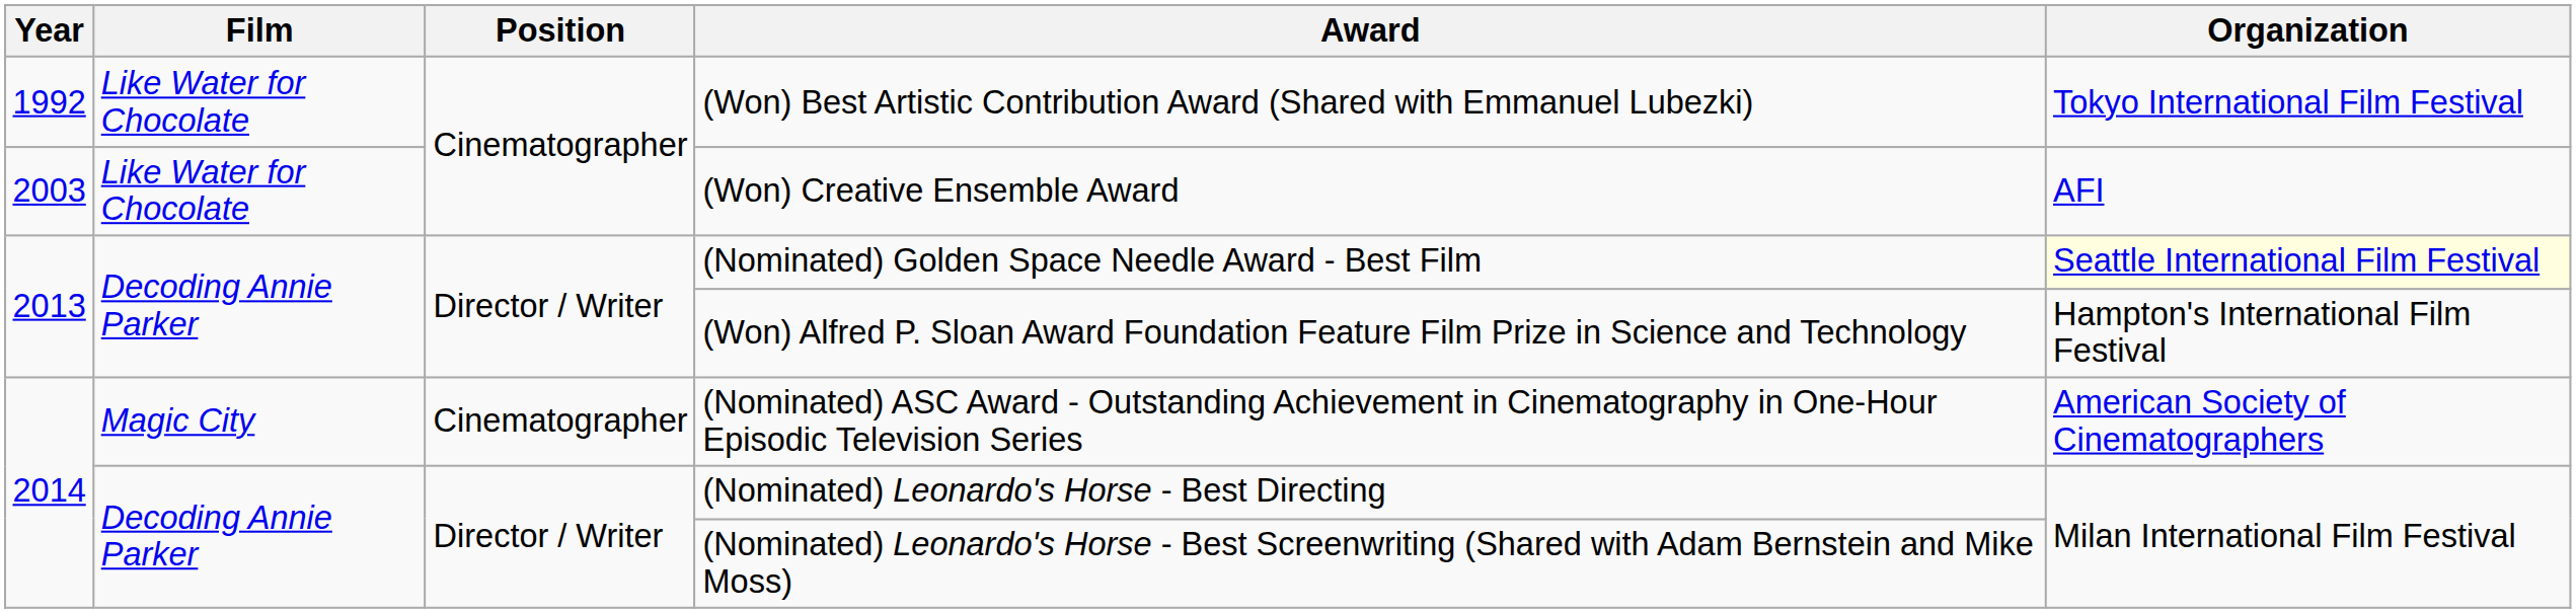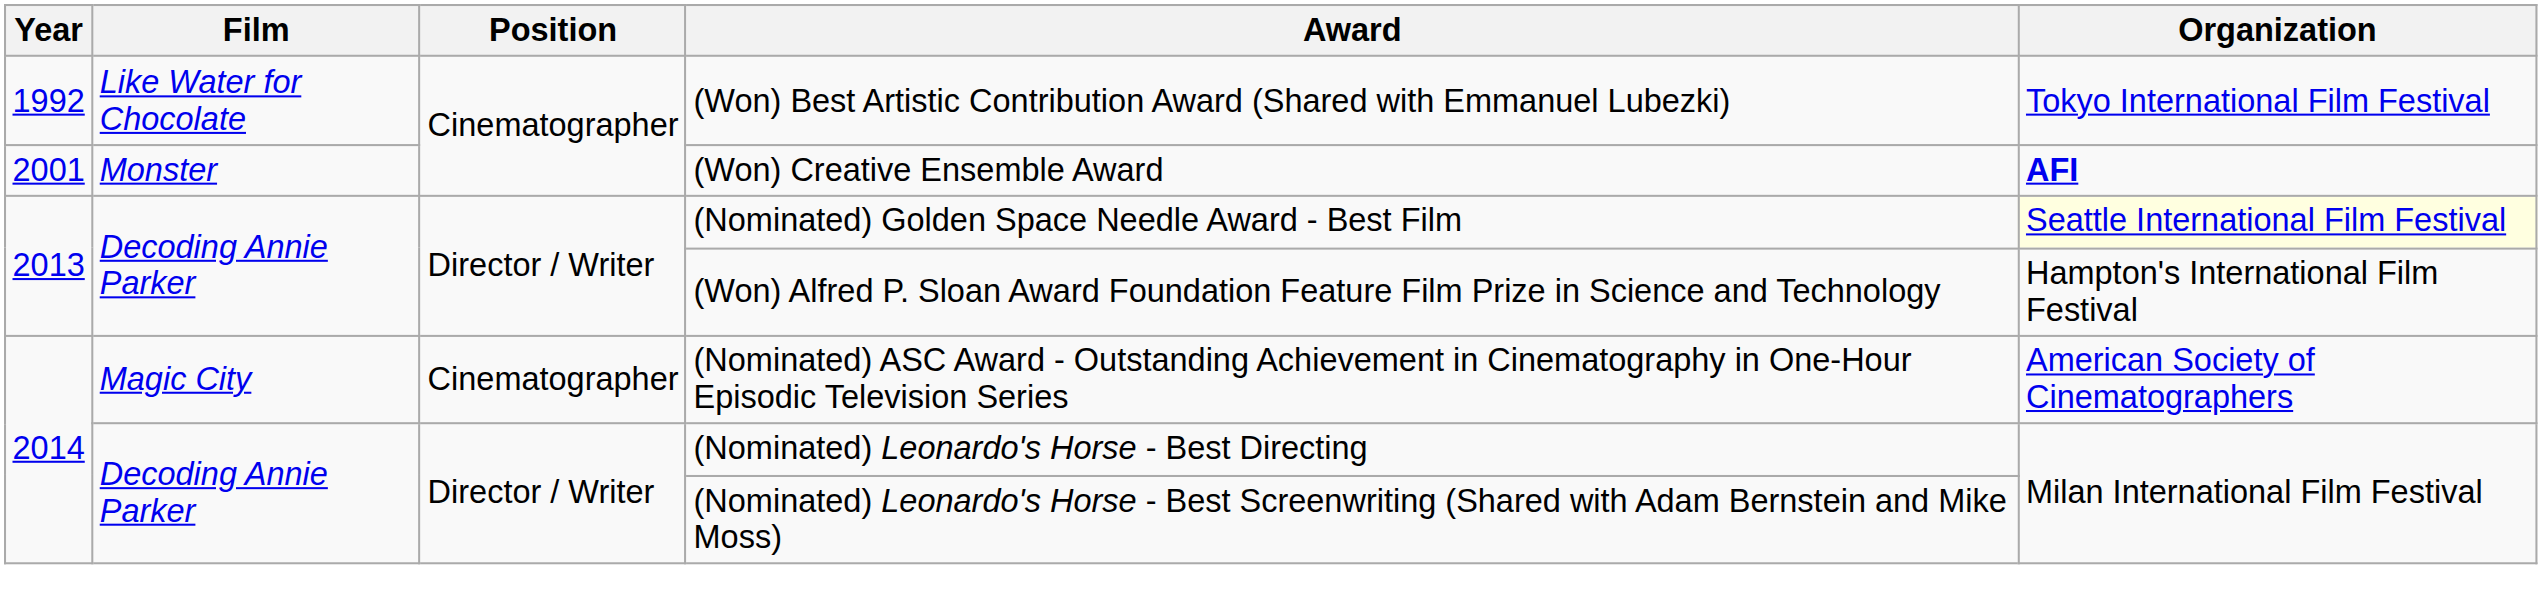 <table class="wikitable">
 <tr>
 <th>Year</th>
 <th>Film</th>
 <th>Position</th>
 <th>Award</th>
 <th>Organization</th>
 </tr>
 <tr>
 <td><a href='#'>1992</a></td>
 <td><em><a href='#'>Like Water for Chocolate</a></em></td>
 <td rowspan=2>Cinematographer</td>
 <td>(Won) Best Artistic Contribution Award (Shared with Emmanuel Lubezki)</td>
 <td><a href='#'>Tokyo International Film Festival</a></td>
 </tr>
 <tr>
-<td><a href='#'>2003</a></td>
-<td><em><a href='#'>Like Water for Chocolate</a></em></td>
+<td><a href='#'>2001</a></td>
+<td><em><a href='#'>Monster</a></em></td>
 <td>(Won) Creative Ensemble Award</td>
-<td><a href='#'>AFI</a></td>
+<td><strong><a href='#'>AFI</a></strong></td>
 </tr>
 <tr>
 <td rowspan=2><a href='#'>2013</a></td>
 <td rowspan=2><em><a href='#'>Decoding Annie Parker</a></em></td>
 <td rowspan=2>Director / Writer</td>
 <td>(Nominated) Golden Space Needle Award - Best Film</td>
 <td style="background: lightyellow;"><a href='#'>Seattle International Film Festival</a></td>
 </tr>
 <tr>
 <td>(Won) Alfred P. Sloan Award Foundation Feature Film Prize in Science and Technology</td>
 <td>Hampton's International Film Festival</td>
 </tr>
 <tr>
 <td rowspan=3><a href='#'>2014</a></td>
 <td><a href='#'><em>Magic City</em></a></td>
 <td>Cinematographer</td>
 <td>(Nominated) ASC Award - Outstanding Achievement in Cinematography in One-Hour Episodic Television Series</td>
 <td><a href='#'>American Society of Cinematographers</a></td>
 </tr>
 <tr>
 <td rowspan=2><em><a href='#'>Decoding Annie Parker</a></em></td>
 <td rowspan=2>Director / Writer</td>
 <td>(Nominated) <em>Leonardo's Horse</em> - Best Directing</td>
 <td rowspan=2>Milan International Film Festival</td>
 </tr>
 <tr>
 <td>(Nominated) <em>Leonardo's Horse</em> - Best Screenwriting (Shared with Adam Bernstein and Mike Moss)</td>
 </tr>
 </table>
